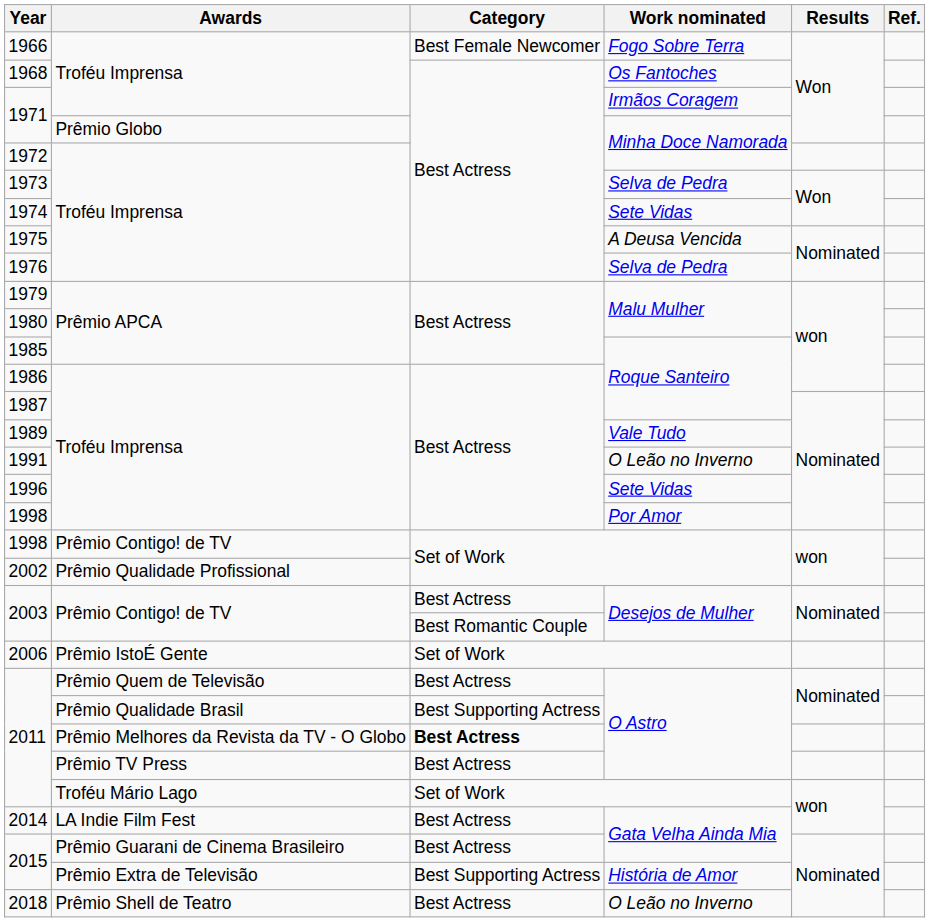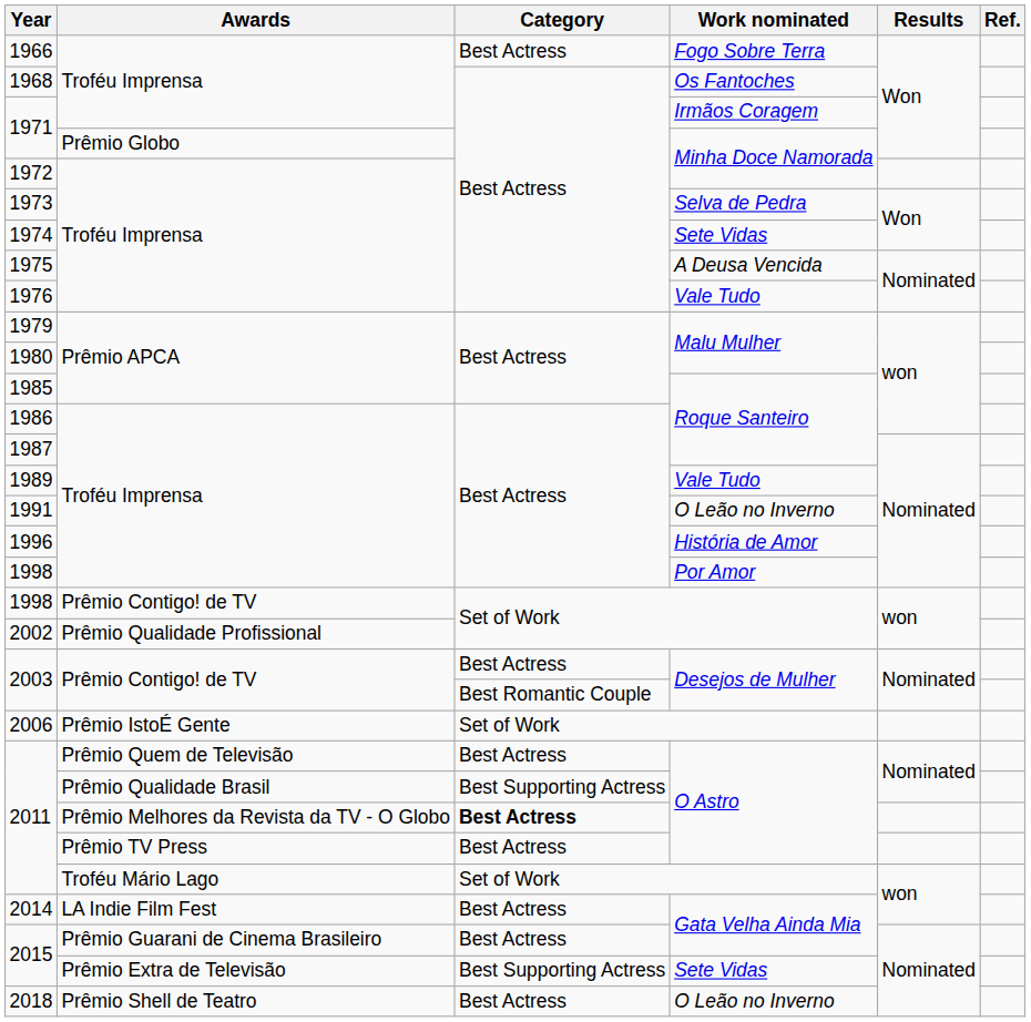 <table class="wikitable">
 <tr>
 <th>Year</th>
 <th>Awards</th>
 <th>Category</th>
 <th>Work nominated</th>
 <th>Results</th>
 <th><abbr>Ref.</abbr></th>
 </tr>
 <tr>
 <td>1966</td>
 <td rowspan="3">Troféu Imprensa</td>
-<td>Best Female Newcomer</td>
+<td>Best Actress</td>
 <td><em><a href='#'>Fogo Sobre Terra</a></em></td>
 <td rowspan="4">Won</td>
 <td></td>
 </tr>
 <tr>
 <td>1968</td>
 <td rowspan="8">Best Actress</td>
 <td><em><a href='#'>Os Fantoches</a></em></td>
 <td></td>
 </tr>
 <tr>
 <td rowspan="2">1971</td>
 <td><em><a href='#'>Irmãos Coragem</a></em></td>
 <td></td>
 </tr>
 <tr>
 <td>Prêmio Globo</td>
 <td rowspan="2"><em><a href='#'>Minha Doce Namorada</a></em></td>
 <td></td>
 </tr>
 <tr>
 <td>1972</td>
 <td rowspan="5">Troféu Imprensa</td>
 <td></td>
 <td></td>
 </tr>
 <tr>
 <td>1973</td>
 <td><em><a href='#'>Selva de Pedra</a></em></td>
 <td rowspan="2">Won</td>
 <td></td>
 </tr>
 <tr>
 <td>1974</td>
 <td><em><a href='#'>Sete Vidas</a></em></td>
 <td></td>
 </tr>
 <tr>
 <td>1975</td>
 <td><em>A Deusa Vencida</em></td>
 <td rowspan="2">Nominated</td>
 <td></td>
 </tr>
 <tr>
 <td>1976</td>
-<td><em><a href='#'>Selva de Pedra</a></em></td>
+<td><em><a href='#'>Vale Tudo</a></em></td>
 <td></td>
 </tr>
 <tr>
 <td>1979</td>
 <td rowspan="3">Prêmio APCA</td>
 <td rowspan="3">Best Actress</td>
 <td rowspan="2"><em><a href='#'>Malu Mulher</a></em></td>
 <td rowspan="4">won</td>
 <td></td>
 </tr>
 <tr>
 <td>1980</td>
 <td></td>
 </tr>
 <tr>
 <td>1985</td>
 <td rowspan="3"><em><a href='#'>Roque Santeiro</a></em></td>
 <td></td>
 </tr>
 <tr>
 <td>1986</td>
 <td rowspan="6">Troféu Imprensa</td>
 <td rowspan="6">Best Actress</td>
 <td></td>
 </tr>
 <tr>
 <td>1987</td>
 <td rowspan="5">Nominated</td>
 <td></td>
 </tr>
 <tr>
 <td>1989</td>
 <td><em><a href='#'>Vale Tudo</a></em></td>
 <td></td>
 </tr>
 <tr>
 <td>1991</td>
 <td><em>O Leão no Inverno</em></td>
 <td></td>
 </tr>
 <tr>
 <td>1996</td>
-<td><em><a href='#'>Sete Vidas</a></em></td>
+<td><em><a href='#'>História de Amor</a></em></td>
 <td></td>
 </tr>
 <tr>
 <td>1998</td>
 <td><em><a href='#'>Por Amor</a></em></td>
 <td></td>
 </tr>
 <tr>
 <td>1998</td>
 <td>Prêmio Contigo! de TV</td>
 <td colspan="2" rowspan="2">Set of Work</td>
 <td rowspan="2">won</td>
 <td></td>
 </tr>
 <tr>
 <td>2002</td>
 <td>Prêmio Qualidade Profissional</td>
 <td></td>
 </tr>
 <tr>
 <td rowspan="2">2003</td>
 <td rowspan="2">Prêmio Contigo! de TV</td>
 <td>Best Actress</td>
 <td rowspan="2"><em><a href='#'>Desejos de Mulher</a></em></td>
 <td rowspan="2">Nominated</td>
 <td></td>
 </tr>
 <tr>
 <td>Best Romantic Couple</td>
 <td></td>
 </tr>
 <tr>
 <td>2006</td>
 <td>Prêmio IstoÉ Gente</td>
 <td colspan="2">Set of Work</td>
 <td></td>
 <td></td>
 </tr>
 <tr>
 <td rowspan="5">2011</td>
 <td>Prêmio Quem de Televisão</td>
 <td>Best Actress</td>
 <td rowspan="4"><em><a href='#'>O Astro</a></em></td>
 <td rowspan="2">Nominated</td>
 <td></td>
 </tr>
 <tr>
 <td>Prêmio Qualidade Brasil</td>
 <td>Best Supporting Actress</td>
 <td></td>
 </tr>
 <tr>
 <td>Prêmio Melhores da Revista da TV - O Globo</td>
 <td><strong>Best Actress</strong></td>
 <td></td>
 <td></td>
 </tr>
 <tr>
 <td>Prêmio TV Press</td>
 <td>Best Actress</td>
 <td></td>
 <td></td>
 </tr>
 <tr>
 <td>Troféu Mário Lago</td>
 <td colspan="2">Set of Work</td>
 <td rowspan="2">won</td>
 <td></td>
 </tr>
 <tr>
 <td>2014</td>
 <td>LA Indie Film Fest</td>
 <td>Best Actress</td>
 <td rowspan="2"><em><a href='#'>Gata Velha Ainda Mia</a></em></td>
 <td></td>
 </tr>
 <tr>
 <td rowspan="2">2015</td>
 <td>Prêmio Guarani de Cinema Brasileiro</td>
 <td>Best Actress</td>
 <td rowspan="3">Nominated</td>
 <td></td>
 </tr>
 <tr>
 <td>Prêmio Extra de Televisão</td>
 <td>Best Supporting Actress</td>
-<td><em><a href='#'>História de Amor</a></em></td>
+<td><em><a href='#'>Sete Vidas</a></em></td>
 <td></td>
 </tr>
 <tr>
 <td>2018</td>
 <td>Prêmio Shell de Teatro</td>
 <td>Best Actress</td>
 <td><em>O Leão no Inverno</em></td>
 <td></td>
 </tr>
 </table>
